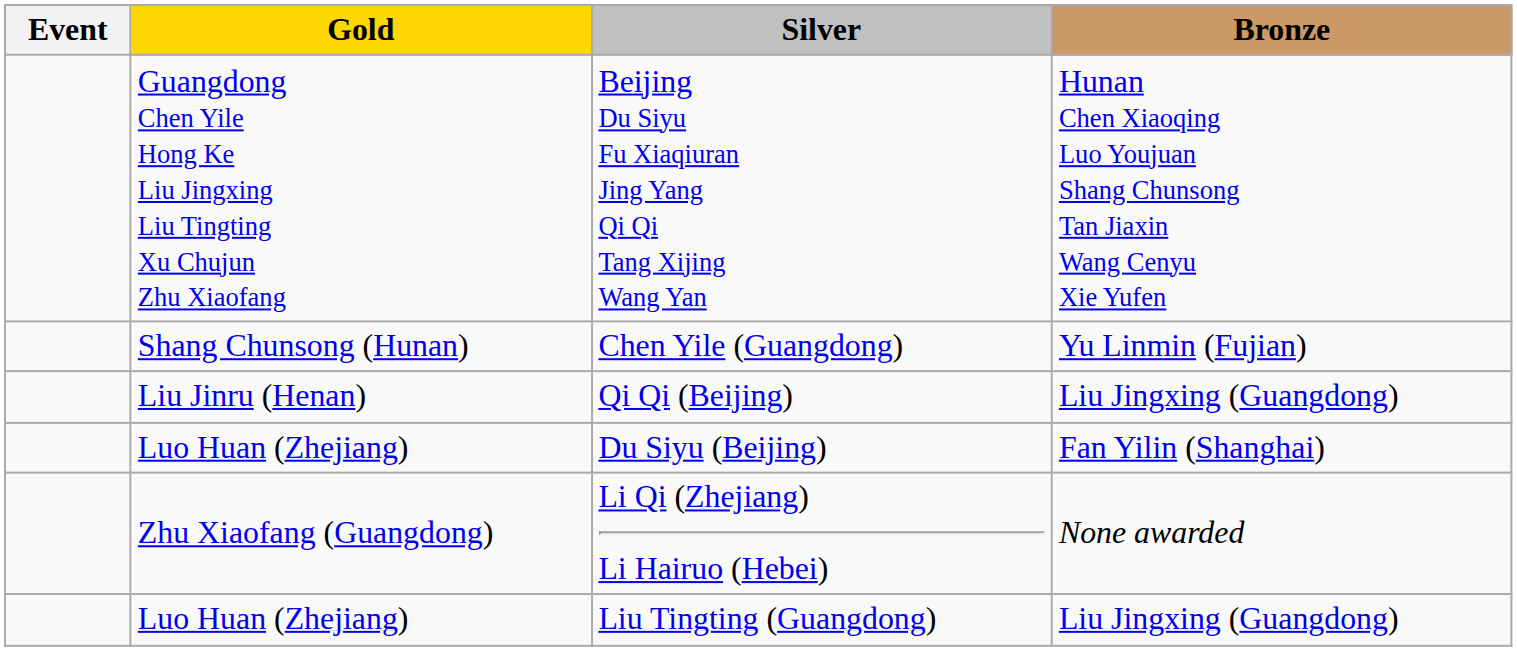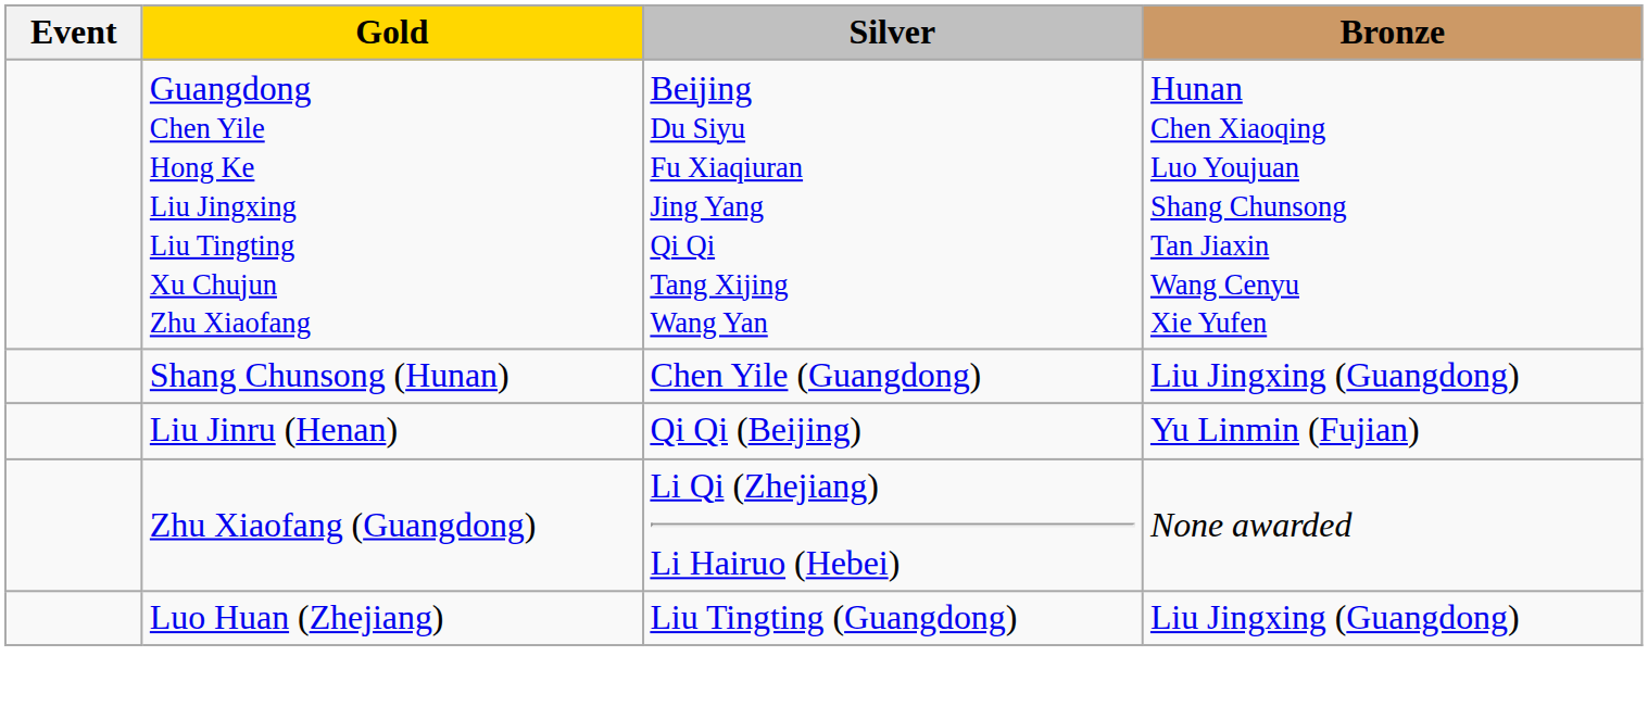 <table style="width:60%;" class="wikitable">
 <tr>
 <th style="text-align:center; width:2%;">Event</th>
 <td style="text-align:center; width:15%; background:gold;"><strong>Gold</strong></td>
 <td style="text-align:center; width:15%; background:silver;"><strong>Silver</strong></td>
 <td style="text-align:center; width:15%; background:#c96;"><strong>Bronze</strong></td>
 </tr>
 <tr>
 <td></td>
 <td><a href='#'>Guangdong</a> <br><small> <a href='#'>Chen Yile</a> <br> <a href='#'>Hong Ke</a> <br> <a href='#'>Liu Jingxing</a> <br> <a href='#'>Liu Tingting</a> <br> <a href='#'>Xu Chujun</a> <br> <a href='#'>Zhu Xiaofang</a></small></td>
 <td><a href='#'>Beijing</a> <br><small> <a href='#'>Du Siyu</a> <br> <a href='#'>Fu Xiaqiuran</a> <br> <a href='#'>Jing Yang</a> <br> <a href='#'>Qi Qi</a> <br> <a href='#'>Tang Xijing</a> <br> <a href='#'>Wang Yan</a></small></td>
 <td><a href='#'>Hunan</a> <br><small> <a href='#'>Chen Xiaoqing</a> <br> <a href='#'>Luo Youjuan</a> <br> <a href='#'>Shang Chunsong</a> <br> <a href='#'>Tan Jiaxin</a> <br> <a href='#'>Wang Cenyu</a> <br> <a href='#'>Xie Yufen</a></small></td>
 </tr>
 <tr>
 <td></td>
 <td><a href='#'>Shang Chunsong</a> (<a href='#'>Hunan</a>)</td>
 <td><a href='#'>Chen Yile</a> (<a href='#'>Guangdong</a>)</td>
-<td><a href='#'>Yu Linmin</a> (<a href='#'>Fujian</a>)</td>
+<td><a href='#'>Liu Jingxing</a> (<a href='#'>Guangdong</a>)</td>
 </tr>
 <tr>
 <td></td>
 <td><a href='#'>Liu Jinru</a> (<a href='#'>Henan</a>)</td>
 <td><a href='#'>Qi Qi</a> (<a href='#'>Beijing</a>)</td>
-<td><a href='#'>Liu Jingxing</a> (<a href='#'>Guangdong</a>)</td>
-</tr>
-<tr>
-<td></td>
-<td><a href='#'>Luo Huan</a> (<a href='#'>Zhejiang</a>)</td>
-<td><a href='#'>Du Siyu</a> (<a href='#'>Beijing</a>)</td>
-<td><a href='#'>Fan Yilin</a> (<a href='#'>Shanghai</a>)</td>
+<td><a href='#'>Yu Linmin</a> (<a href='#'>Fujian</a>)</td>
 </tr>
 <tr>
 <td></td>
 <td><a href='#'>Zhu Xiaofang</a> (<a href='#'>Guangdong</a>)</td>
 <td><a href='#'>Li Qi</a> (<a href='#'>Zhejiang</a>)<hr><a href='#'>Li Hairuo</a> (<a href='#'>Hebei</a>)</td>
 <td><em>None awarded</em></td>
 </tr>
 <tr>
 <td></td>
 <td><a href='#'>Luo Huan</a> (<a href='#'>Zhejiang</a>)</td>
 <td><a href='#'>Liu Tingting</a> (<a href='#'>Guangdong</a>)</td>
 <td><a href='#'>Liu Jingxing</a> (<a href='#'>Guangdong</a>)</td>
 </tr>
 </table>
